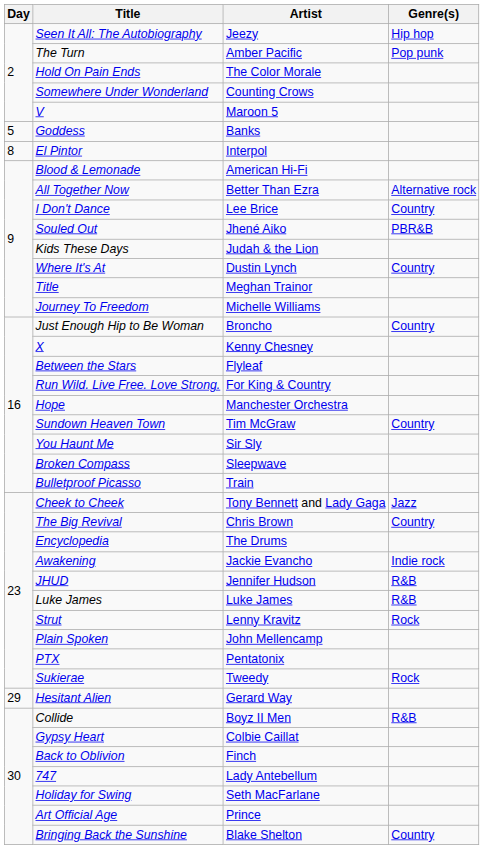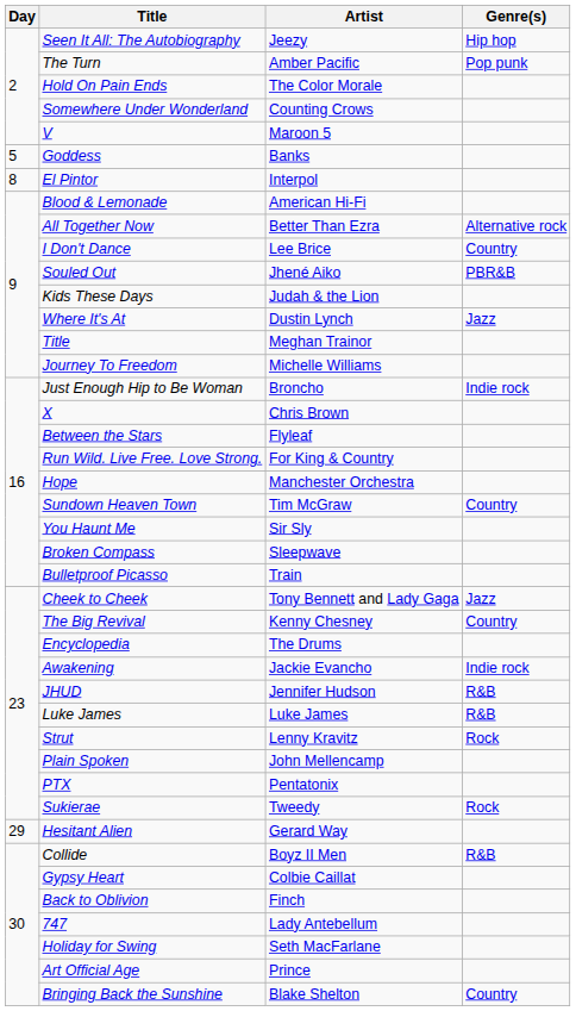 <table class="wikitable" style="text-align: left;">
 <tr>
 <th>Day</th>
 <th>Title</th>
 <th>Artist</th>
 <th>Genre(s)</th>
 </tr>
 <tr>
 <td rowspan="5">2</td>
 <td><em><a href='#'>Seen It All: The Autobiography</a></em></td>
 <td><a href='#'>Jeezy</a></td>
 <td><a href='#'>Hip hop</a></td>
 </tr>
 <tr>
 <td><em>The Turn</em></td>
 <td><a href='#'>Amber Pacific</a></td>
 <td><a href='#'>Pop punk</a></td>
 </tr>
 <tr>
 <td><em><a href='#'>Hold On Pain Ends</a></em></td>
 <td><a href='#'>The Color Morale</a></td>
 <td></td>
 </tr>
 <tr>
 <td><em><a href='#'>Somewhere Under Wonderland</a></em></td>
 <td><a href='#'>Counting Crows</a></td>
 <td></td>
 </tr>
 <tr>
 <td><em><a href='#'>V</a></em></td>
 <td><a href='#'>Maroon 5</a></td>
 <td></td>
 </tr>
 <tr>
 <td>5</td>
 <td><em><a href='#'>Goddess</a></em></td>
 <td><a href='#'>Banks</a></td>
 <td></td>
 </tr>
 <tr>
 <td>8</td>
 <td><em><a href='#'>El Pintor</a></em></td>
 <td><a href='#'>Interpol</a></td>
 <td></td>
 </tr>
 <tr>
 <td rowspan="8">9</td>
 <td><em><a href='#'>Blood & Lemonade</a></em></td>
 <td><a href='#'>American Hi-Fi</a></td>
 <td></td>
 </tr>
 <tr>
 <td><em><a href='#'>All Together Now</a></em></td>
 <td><a href='#'>Better Than Ezra</a></td>
 <td><a href='#'>Alternative rock</a></td>
 </tr>
 <tr>
 <td><em><a href='#'>I Don't Dance</a></em></td>
 <td><a href='#'>Lee Brice</a></td>
 <td><a href='#'>Country</a></td>
 </tr>
 <tr>
 <td><em><a href='#'>Souled Out</a></em></td>
 <td><a href='#'>Jhené Aiko</a></td>
 <td><a href='#'>PBR&B</a></td>
 </tr>
 <tr>
 <td><em>Kids These Days</em></td>
 <td><a href='#'>Judah & the Lion</a></td>
 <td></td>
 </tr>
 <tr>
 <td><em><a href='#'>Where It's At</a></em></td>
 <td><a href='#'>Dustin Lynch</a></td>
-<td><a href='#'>Country</a></td>
+<td><a href='#'>Jazz</a></td>
 </tr>
 <tr>
 <td><em><a href='#'>Title</a></em></td>
 <td><a href='#'>Meghan Trainor</a></td>
 <td></td>
 </tr>
 <tr>
 <td><em><a href='#'>Journey To Freedom</a></em></td>
 <td><a href='#'>Michelle Williams</a></td>
 <td></td>
 </tr>
 <tr>
 <td rowspan="9">16</td>
 <td><em>Just Enough Hip to Be Woman</em></td>
 <td><a href='#'>Broncho</a></td>
-<td><a href='#'>Country</a></td>
+<td><a href='#'>Indie rock</a></td>
 </tr>
 <tr>
 <td><em><a href='#'>X</a></em></td>
-<td><a href='#'>Kenny Chesney</a></td>
+<td><a href='#'>Chris Brown</a></td>
 <td></td>
 </tr>
 <tr>
 <td><em><a href='#'>Between the Stars</a></em></td>
 <td><a href='#'>Flyleaf</a></td>
 <td></td>
 </tr>
 <tr>
 <td><em><a href='#'>Run Wild. Live Free. Love Strong.</a></em></td>
 <td><a href='#'>For King & Country</a></td>
 <td></td>
 </tr>
 <tr>
 <td><em><a href='#'>Hope</a></em></td>
 <td><a href='#'>Manchester Orchestra</a></td>
 <td></td>
 </tr>
 <tr>
 <td><em><a href='#'>Sundown Heaven Town</a></em></td>
 <td><a href='#'>Tim McGraw</a></td>
 <td><a href='#'>Country</a></td>
 </tr>
 <tr>
 <td><em><a href='#'>You Haunt Me</a></em></td>
 <td><a href='#'>Sir Sly</a></td>
 <td></td>
 </tr>
 <tr>
 <td><em><a href='#'>Broken Compass</a></em></td>
 <td><a href='#'>Sleepwave</a></td>
 <td></td>
 </tr>
 <tr>
 <td><em><a href='#'>Bulletproof Picasso</a></em></td>
 <td><a href='#'>Train</a></td>
 <td></td>
 </tr>
 <tr>
 <td rowspan="10">23</td>
 <td><em><a href='#'>Cheek to Cheek</a></em></td>
 <td><a href='#'>Tony Bennett</a> and <a href='#'>Lady Gaga</a></td>
 <td><a href='#'>Jazz</a></td>
 </tr>
 <tr>
 <td><em><a href='#'>The Big Revival</a></em></td>
-<td><a href='#'>Chris Brown</a></td>
+<td><a href='#'>Kenny Chesney</a></td>
 <td><a href='#'>Country</a></td>
 </tr>
 <tr>
 <td><em><a href='#'>Encyclopedia</a></em></td>
 <td><a href='#'>The Drums</a></td>
 <td></td>
 </tr>
 <tr>
 <td><em><a href='#'>Awakening</a></em></td>
 <td><a href='#'>Jackie Evancho</a></td>
 <td><a href='#'>Indie rock</a></td>
 </tr>
 <tr>
 <td><em><a href='#'>JHUD</a></em></td>
 <td><a href='#'>Jennifer Hudson</a></td>
 <td><a href='#'>R&B</a></td>
 </tr>
 <tr>
 <td><em>Luke James</em></td>
 <td><a href='#'>Luke James</a></td>
 <td><a href='#'>R&B</a></td>
 </tr>
 <tr>
 <td><em><a href='#'>Strut</a></em></td>
 <td><a href='#'>Lenny Kravitz</a></td>
 <td><a href='#'>Rock</a></td>
 </tr>
 <tr>
 <td><em><a href='#'>Plain Spoken</a></em></td>
 <td><a href='#'>John Mellencamp</a></td>
 <td></td>
 </tr>
 <tr>
 <td><em><a href='#'>PTX</a></em></td>
 <td><a href='#'>Pentatonix</a></td>
 <td></td>
 </tr>
 <tr>
 <td><em><a href='#'>Sukierae</a></em></td>
 <td><a href='#'>Tweedy</a></td>
 <td><a href='#'>Rock</a></td>
 </tr>
 <tr>
 <td>29</td>
 <td><em><a href='#'>Hesitant Alien</a></em></td>
 <td><a href='#'>Gerard Way</a></td>
 <td></td>
 </tr>
 <tr>
 <td rowspan="7">30</td>
 <td><em>Collide</em></td>
 <td><a href='#'>Boyz II Men</a></td>
 <td><a href='#'>R&B</a></td>
 </tr>
 <tr>
 <td><em><a href='#'>Gypsy Heart</a></em></td>
 <td><a href='#'>Colbie Caillat</a></td>
 <td></td>
 </tr>
 <tr>
 <td><em><a href='#'>Back to Oblivion</a></em></td>
 <td><a href='#'>Finch</a></td>
 <td></td>
 </tr>
 <tr>
 <td><em><a href='#'>747</a></em></td>
 <td><a href='#'>Lady Antebellum</a></td>
 <td></td>
 </tr>
 <tr>
 <td><em><a href='#'>Holiday for Swing</a></em></td>
 <td><a href='#'>Seth MacFarlane</a></td>
 <td></td>
 </tr>
 <tr>
 <td><em><a href='#'>Art Official Age</a></em></td>
 <td><a href='#'>Prince</a></td>
 <td></td>
 </tr>
 <tr>
 <td><em><a href='#'>Bringing Back the Sunshine</a></em></td>
 <td><a href='#'>Blake Shelton</a></td>
 <td><a href='#'>Country</a></td>
 </tr>
 </table>
